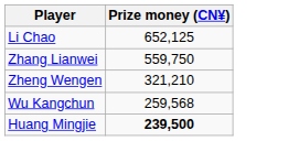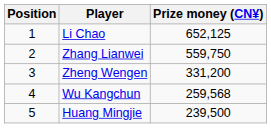 <table class=wikitable>
 <tr>
+<th>Position</th>
 <th>Player</th>
 <th>Prize money (<a href='#'>CN¥</a>)</th>
 </tr>
 <tr>
+<td align=center>1</td>
 <td> <a href='#'>Li Chao</a></td>
 <td align=center>652,125</td>
 </tr>
 <tr>
+<td align=center>2</td>
 <td> <a href='#'>Zhang Lianwei</a></td>
 <td align=center>559,750</td>
 </tr>
 <tr>
+<td align=center>3</td>
 <td> <a href='#'>Zheng Wengen</a></td>
-<td align=center>321,210</td>
+<td align=center>331,200</td>
 </tr>
 <tr>
+<td align=center>4</td>
 <td> <a href='#'>Wu Kangchun</a></td>
 <td align=center>259,568</td>
 </tr>
 <tr>
+<td align=center>5</td>
 <td> <a href='#'>Huang Mingjie</a></td>
-<td align=center><strong>239,500</strong></td>
+<td align=center>239,500</td>
 </tr>
 </table>
